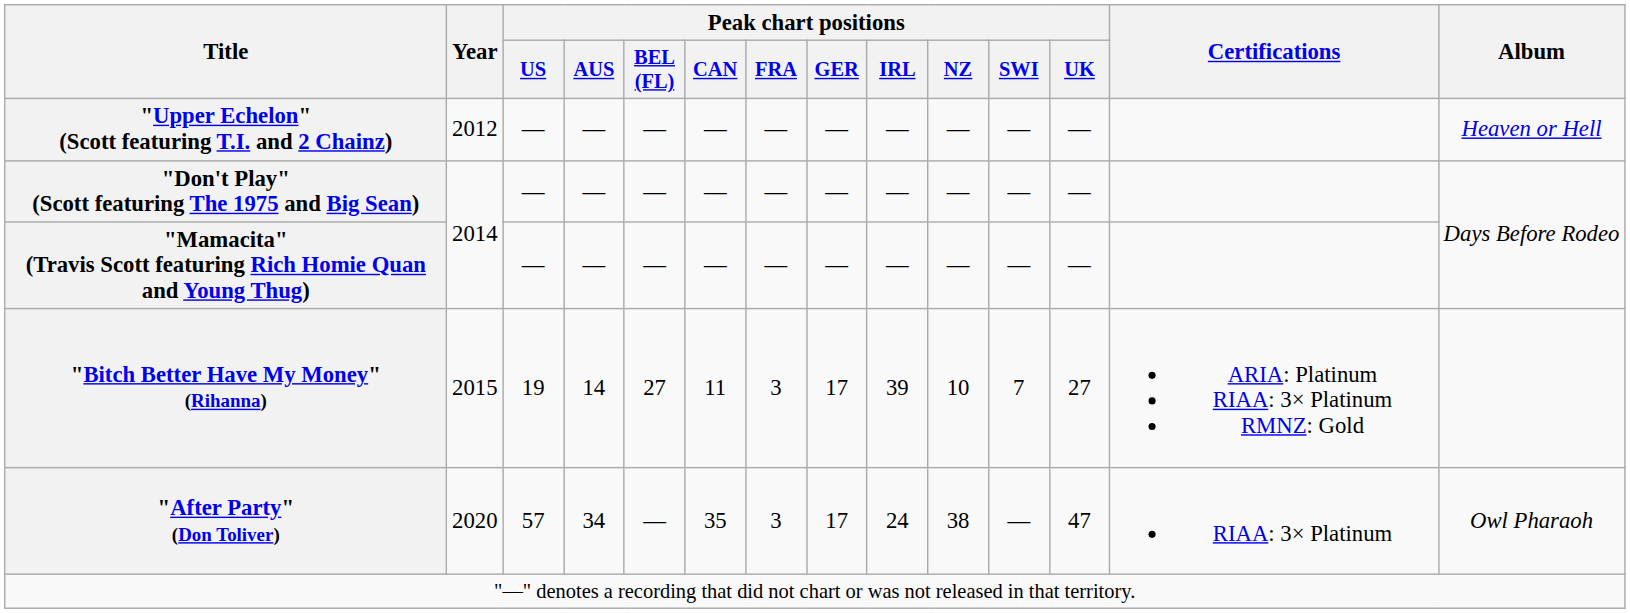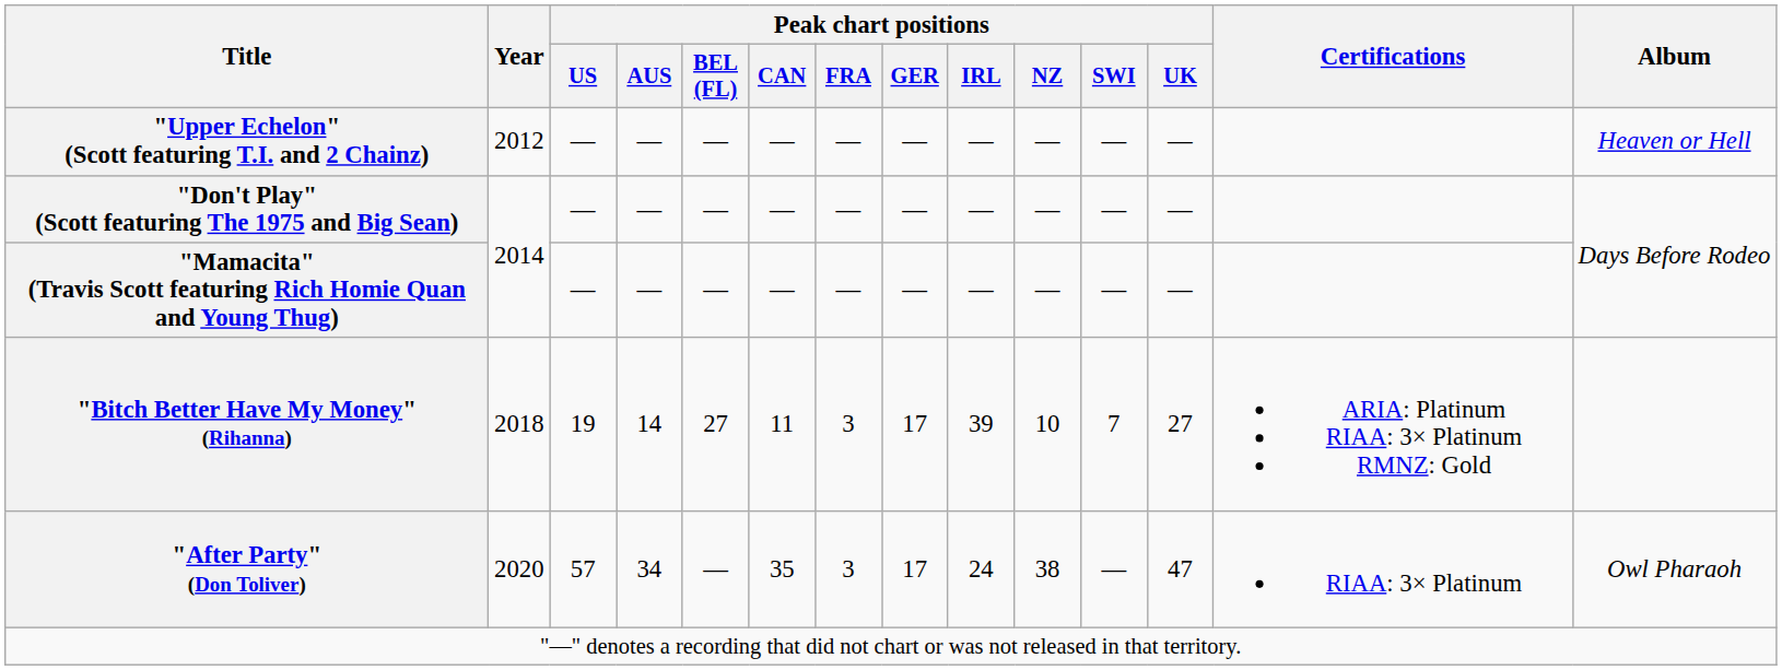 <table class="wikitable plainrowheaders" style="text-align:center;" border="1">
 <tr>
 <th scope="col" rowspan="2" style="width:19em;">Title</th>
 <th scope="col" rowspan="2">Year</th>
 <th scope="col" colspan="10">Peak chart positions</th>
 <th scope="col" rowspan="2" style="width:14em;"><a href='#'>Certifications</a></th>
 <th scope="col" rowspan="2">Album</th>
 </tr>
 <tr>
 <th scope="col" style="width:2.5em;font-size:90%;"><a href='#'>US</a></th>
 <th scope="col" style="width:2.5em;font-size:90%;"><a href='#'>AUS</a></th>
 <th scope="col" style="width:2.5em;font-size:90%;"><a href='#'>BEL<br>(FL)</a></th>
 <th scope="col" style="width:2.5em;font-size:90%;"><a href='#'>CAN</a></th>
 <th scope="col" style="width:2.5em;font-size:90%;"><a href='#'>FRA</a></th>
 <th scope="col" style="width:2.5em;font-size:90%;"><a href='#'>GER</a></th>
 <th scope="col" style="width:2.5em;font-size:90%;"><a href='#'>IRL</a></th>
 <th scope="col" style="width:2.5em;font-size:90%;"><a href='#'>NZ</a></th>
 <th scope="col" style="width:2.5em;font-size:90%;"><a href='#'>SWI</a></th>
 <th scope="col" style="width:2.5em;font-size:90%;"><a href='#'>UK</a></th>
 </tr>
 <tr>
 <th scope="row">"<a href='#'>Upper Echelon</a>"<br><span>(Scott featuring <a href='#'>T.I.</a> and <a href='#'>2 Chainz</a>)</span></th>
 <td rowspan="1">2012</td>
 <td>—</td>
 <td>—</td>
 <td>—</td>
 <td>—</td>
 <td>—</td>
 <td>—</td>
 <td>—</td>
 <td>—</td>
 <td>—</td>
 <td>—</td>
 <td></td>
 <td><em><a href='#'>Heaven or Hell</a></em></td>
 </tr>
 <tr>
 <th scope="row">"Don't Play"<br><span>(Scott featuring <a href='#'>The 1975</a> and <a href='#'>Big Sean</a>)</span></th>
 <td rowspan="2">2014</td>
 <td>—</td>
 <td>—</td>
 <td>—</td>
 <td>—</td>
 <td>—</td>
 <td>—</td>
 <td>—</td>
 <td>—</td>
 <td>—</td>
 <td>—</td>
 <td></td>
 <td rowspan="2"><em>Days Before Rodeo</em></td>
 </tr>
 <tr>
 <th scope="row">"Mamacita"<br><span>(Travis Scott featuring <a href='#'>Rich Homie Quan</a> and <a href='#'>Young Thug</a>)</span></th>
 <td>—</td>
 <td>—</td>
 <td>—</td>
 <td>—</td>
 <td>—</td>
 <td>—</td>
 <td>—</td>
 <td>—</td>
 <td>—</td>
 <td>—</td>
 <td></td>
 </tr>
 <tr>
 <th scope="row">"<a href='#'>Bitch Better Have My Money</a>"<br><small>(<a href='#'>Rihanna</a>)</small></th>
-<td rowspan="1">2015</td>
+<td rowspan="1">2018</td>
 <td>19</td>
 <td>14</td>
 <td>27</td>
 <td>11</td>
 <td>3</td>
 <td>17</td>
 <td>39</td>
 <td>10</td>
 <td>7</td>
 <td>27</td>
 <td><br><ul><li><a href='#'>ARIA</a>: Platinum</li><li><a href='#'>RIAA</a>: 3× Platinum</li><li><a href='#'>RMNZ</a>: Gold</li></ul></td>
 <td></td>
 </tr>
 <tr>
 <th scope="row">"<a href='#'>After Party</a>"<br><small>(<a href='#'>Don Toliver</a>)</small></th>
 <td rowspan="1">2020</td>
 <td>57</td>
 <td>34</td>
 <td>—</td>
 <td>35</td>
 <td>3</td>
 <td>17</td>
 <td>24</td>
 <td>38</td>
 <td>—</td>
 <td>47</td>
 <td><br><ul><li><a href='#'>RIAA</a>: 3× Platinum</li></ul></td>
 <td rowspan="1"><em>Owl Pharaoh</em></td>
 </tr>
 <tr>
 <td colspan="15" style="font-size:90%">"—" denotes a recording that did not chart or was not released in that territory.</td>
 </tr>
 </table>
